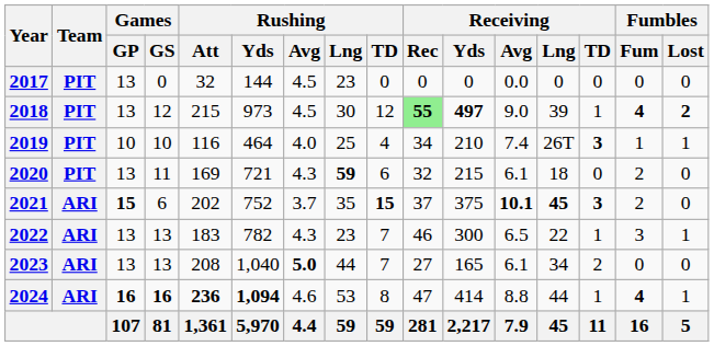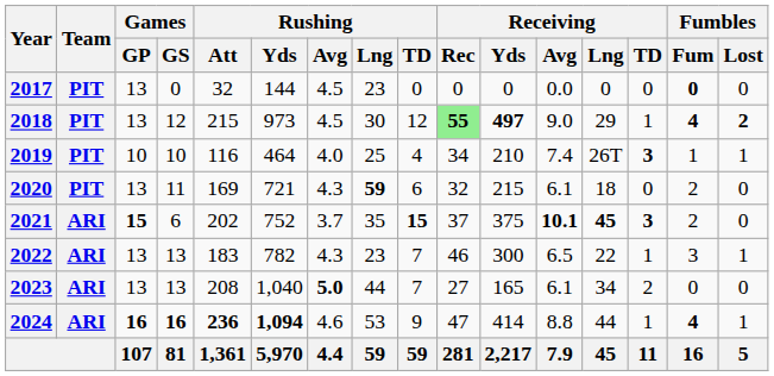 <table class=wikitable style="text-align:center;">
 <tr>
 <th rowspan="2">Year</th>
 <th rowspan="2">Team</th>
 <th colspan="2">Games</th>
 <th colspan="5">Rushing</th>
 <th colspan="5">Receiving</th>
 <th colspan="2">Fumbles</th>
 </tr>
 <tr>
 <th>GP</th>
 <th>GS</th>
 <th>Att</th>
 <th>Yds</th>
 <th>Avg</th>
 <th>Lng</th>
 <th>TD</th>
 <th>Rec</th>
 <th>Yds</th>
 <th>Avg</th>
 <th>Lng</th>
 <th>TD</th>
 <th>Fum</th>
 <th>Lost</th>
 </tr>
 <tr>
 <th><a href='#'>2017</a></th>
 <th><a href='#'>PIT</a></th>
 <td>13</td>
 <td>0</td>
 <td>32</td>
 <td>144</td>
 <td>4.5</td>
 <td>23</td>
 <td>0</td>
 <td>0</td>
 <td>0</td>
 <td>0.0</td>
 <td>0</td>
 <td>0</td>
-<td>0</td>
+<td><strong>0</strong></td>
 <td>0</td>
 </tr>
 <tr>
 <th><a href='#'>2018</a></th>
 <th><a href='#'>PIT</a></th>
 <td>13</td>
 <td>12</td>
 <td>215</td>
 <td>973</td>
 <td>4.5</td>
 <td>30</td>
 <td>12</td>
 <td style="background: lightgreen;"><strong>55</strong></td>
 <td><strong>497</strong></td>
 <td>9.0</td>
-<td>39</td>
+<td>29</td>
 <td>1</td>
 <td><strong>4</strong></td>
 <td><strong>2</strong></td>
 </tr>
 <tr>
 <th><a href='#'>2019</a></th>
 <th><a href='#'>PIT</a></th>
 <td>10</td>
 <td>10</td>
 <td>116</td>
 <td>464</td>
 <td>4.0</td>
 <td>25</td>
 <td>4</td>
 <td>34</td>
 <td>210</td>
 <td>7.4</td>
 <td>26T</td>
 <td><strong>3</strong></td>
 <td>1</td>
 <td>1</td>
 </tr>
 <tr>
 <th><a href='#'>2020</a></th>
 <th><a href='#'>PIT</a></th>
 <td>13</td>
 <td>11</td>
 <td>169</td>
 <td>721</td>
 <td>4.3</td>
 <td><strong>59</strong></td>
 <td>6</td>
 <td>32</td>
 <td>215</td>
 <td>6.1</td>
 <td>18</td>
 <td>0</td>
 <td>2</td>
 <td>0</td>
 </tr>
 <tr>
 <th><a href='#'>2021</a></th>
 <th><a href='#'>ARI</a></th>
 <td><strong>15</strong></td>
 <td>6</td>
 <td>202</td>
 <td>752</td>
 <td>3.7</td>
 <td>35</td>
 <td><strong>15</strong></td>
 <td>37</td>
 <td>375</td>
 <td><strong>10.1</strong></td>
 <td><strong>45</strong></td>
 <td><strong>3</strong></td>
 <td>2</td>
 <td>0</td>
 </tr>
 <tr>
 <th><a href='#'>2022</a></th>
 <th><a href='#'>ARI</a></th>
 <td>13</td>
 <td>13</td>
 <td>183</td>
 <td>782</td>
 <td>4.3</td>
 <td>23</td>
 <td>7</td>
 <td>46</td>
 <td>300</td>
 <td>6.5</td>
 <td>22</td>
 <td>1</td>
 <td>3</td>
 <td>1</td>
 </tr>
 <tr>
 <th><a href='#'>2023</a></th>
 <th><a href='#'>ARI</a></th>
 <td>13</td>
 <td>13</td>
 <td>208</td>
 <td>1,040</td>
 <td><strong>5.0</strong></td>
 <td>44</td>
 <td>7</td>
 <td>27</td>
 <td>165</td>
 <td>6.1</td>
 <td>34</td>
 <td>2</td>
 <td>0</td>
 <td>0</td>
 </tr>
 <tr>
 <th><a href='#'>2024</a></th>
 <th><a href='#'>ARI</a></th>
 <td><strong>16</strong></td>
 <td><strong>16</strong></td>
 <td><strong>236</strong></td>
 <td><strong>1,094</strong></td>
 <td>4.6</td>
 <td>53</td>
-<td>8</td>
+<td>9</td>
 <td>47</td>
 <td>414</td>
 <td>8.8</td>
 <td>44</td>
 <td>1</td>
 <td><strong>4</strong></td>
 <td>1</td>
 </tr>
 <tr>
 <th colspan="2"></th>
 <th>107</th>
 <th>81</th>
 <th>1,361</th>
 <th>5,970</th>
 <th>4.4</th>
 <th>59</th>
 <th>59</th>
 <th>281</th>
 <th>2,217</th>
 <th>7.9</th>
 <th>45</th>
 <th>11</th>
 <th>16</th>
 <th>5</th>
 </tr>
 </table>
